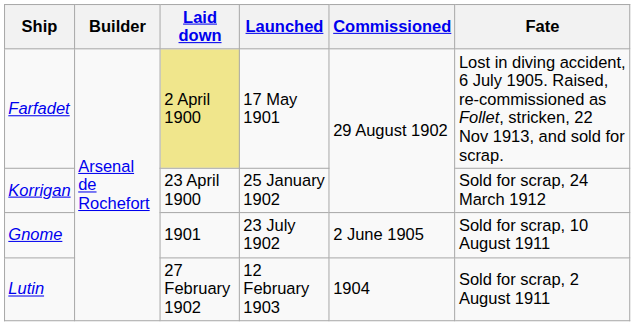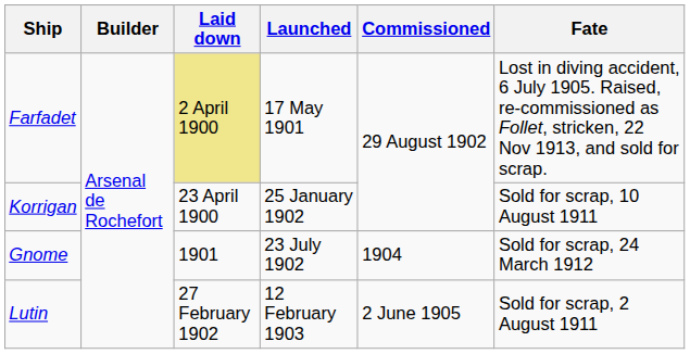 <table class="wikitable plainrowheaders">
 <tr>
 <th scope="col">Ship</th>
 <th scope="col">Builder</th>
 <th scope="col"><a href='#'>Laid down</a></th>
 <th scope="col"><a href='#'>Launched</a></th>
 <th scope="col"><a href='#'>Commissioned</a></th>
 <th scope="col">Fate</th>
 </tr>
 <tr>
 <td scope="row"><a href='#'><em>Farfadet</em></a></td>
 <td rowspan=4><a href='#'>Arsenal de Rochefort</a></td>
 <td style="background: khaki;">2 April 1900</td>
 <td>17 May 1901</td>
 <td rowspan=2>29 August 1902</td>
 <td>Lost in diving accident, 6 July 1905. Raised, re-commissioned as <em>Follet</em>, stricken, 22 Nov 1913, and sold for scrap.</td>
 </tr>
 <tr>
 <td scope="row"><a href='#'><em>Korrigan</em></a></td>
 <td>23 April 1900</td>
 <td>25 January 1902</td>
-<td>Sold for scrap, 24 March 1912</td>
+<td>Sold for scrap, 10 August 1911</td>
 </tr>
 <tr>
 <td scope="row"><a href='#'><em>Gnome</em></a></td>
 <td> 1901</td>
 <td>23 July 1902</td>
-<td>2 June 1905</td>
-<td>Sold for scrap, 10 August 1911</td>
+<td>1904</td>
+<td>Sold for scrap, 24 March 1912</td>
 </tr>
 <tr>
 <td scope="row"><a href='#'><em>Lutin</em></a></td>
 <td>27 February 1902</td>
 <td>12 February 1903</td>
-<td>1904</td>
+<td>2 June 1905</td>
 <td>Sold for scrap, 2 August 1911</td>
 </tr>
 </table>
